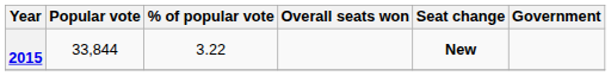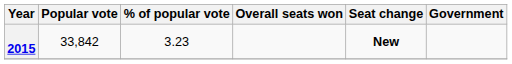 <table class="wikitable" style="text-align:center">
 <tr>
 <th>Year</th>
 <th>Popular vote</th>
 <th>% of popular vote</th>
 <th>Overall seats won</th>
 <th>Seat change</th>
 <th rowspan=1>Government</th>
 </tr>
 <tr>
 <th><br><a href='#'>2015</a></th>
-<td>33,844</td>
-<td>3.22</td>
+<td>33,842</td>
+<td>3.23</td>
 <td></td>
 <td><strong>New</strong></td>
 <td></td>
 </tr>
 <tr>
 </tr>
 </table>
